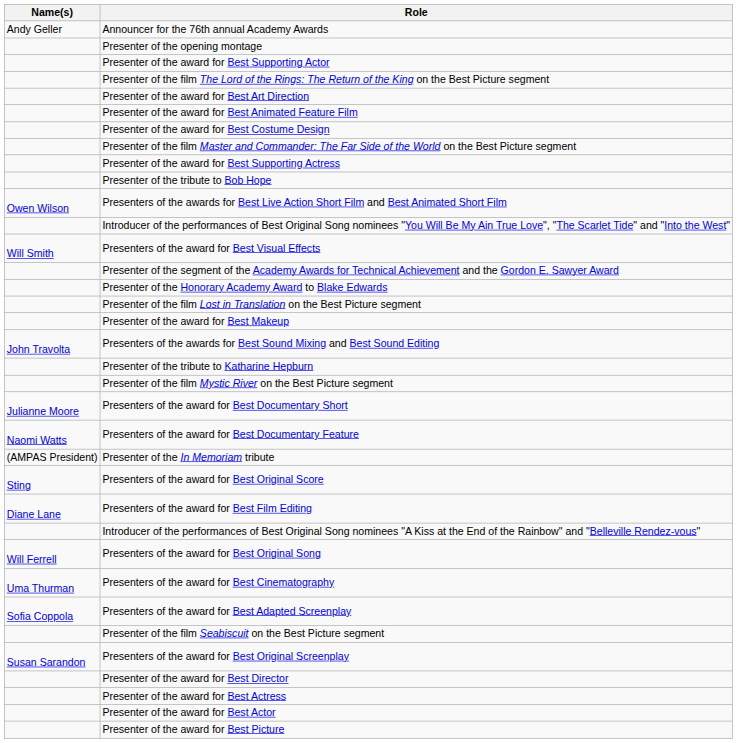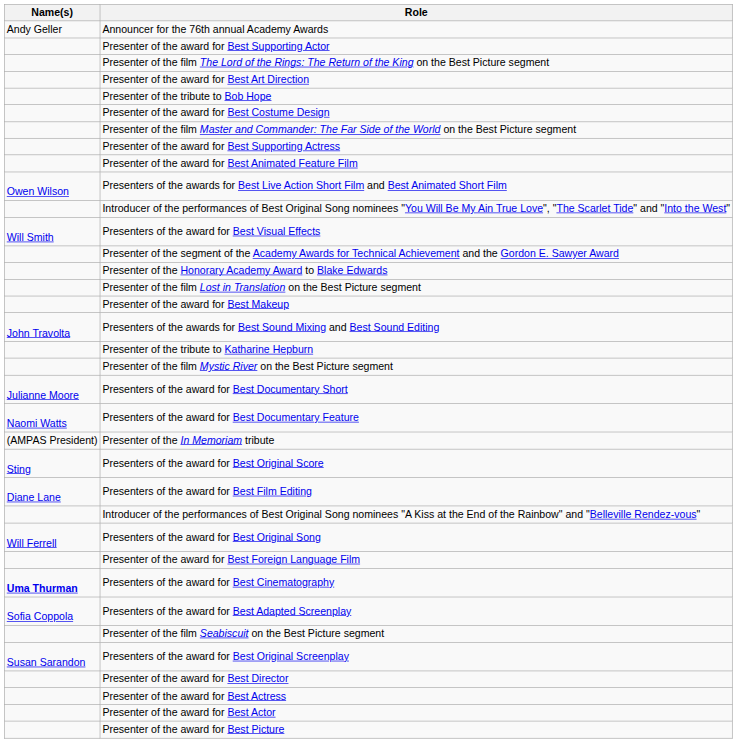 <table class="wikitable sortable">
 <tr>
 <th>Name(s)</th>
 <th>Role</th>
 </tr>
 <tr>
 <td>Andy Geller</td>
 <td>Announcer for the 76th annual Academy Awards</td>
-</tr>
-<tr>
-<td></td>
-<td>Presenter of the opening montage</td>
 </tr>
 <tr>
 <td></td>
 <td>Presenter of the award for <a href='#'>Best Supporting Actor</a></td>
 </tr>
 <tr>
 <td></td>
 <td>Presenter of the film <em><a href='#'>The Lord of the Rings: The Return of the King</a></em> on the Best Picture segment</td>
 </tr>
 <tr>
 <td></td>
 <td>Presenter of the award for <a href='#'>Best Art Direction</a></td>
 </tr>
 <tr>
 <td></td>
-<td>Presenter of the award for <a href='#'>Best Animated Feature Film</a></td>
+<td>Presenter of the tribute to <a href='#'>Bob Hope</a></td>
 </tr>
 <tr>
 <td></td>
 <td>Presenter of the award for <a href='#'>Best Costume Design</a></td>
 </tr>
 <tr>
 <td></td>
 <td>Presenter of the film <em><a href='#'>Master and Commander: The Far Side of the World</a></em> on the Best Picture segment</td>
 </tr>
 <tr>
 <td></td>
 <td>Presenter of the award for <a href='#'>Best Supporting Actress</a></td>
 </tr>
 <tr>
 <td></td>
-<td>Presenter of the tribute to <a href='#'>Bob Hope</a></td>
+<td>Presenter of the award for <a href='#'>Best Animated Feature Film</a></td>
 </tr>
 <tr>
 <td><br><a href='#'>Owen Wilson</a></td>
 <td>Presenters of the awards for <a href='#'>Best Live Action Short Film</a> and <a href='#'>Best Animated Short Film</a></td>
 </tr>
 <tr>
 <td></td>
 <td>Introducer of the performances of Best Original Song nominees "<a href='#'>You Will Be My Ain True Love</a>", "<a href='#'>The Scarlet Tide</a>" and "<a href='#'>Into the West</a>"</td>
 </tr>
 <tr>
 <td><br><a href='#'>Will Smith</a></td>
 <td>Presenters of the award for <a href='#'>Best Visual Effects</a></td>
 </tr>
 <tr>
 <td></td>
 <td>Presenter of the segment of the <a href='#'>Academy Awards for Technical Achievement</a> and the <a href='#'>Gordon E. Sawyer Award</a></td>
 </tr>
 <tr>
 <td></td>
 <td>Presenter of the <a href='#'>Honorary Academy Award</a> to <a href='#'>Blake Edwards</a></td>
 </tr>
 <tr>
 <td></td>
 <td>Presenter of the film <em><a href='#'>Lost in Translation</a></em> on the Best Picture segment</td>
 </tr>
 <tr>
 <td></td>
 <td>Presenter of the award for <a href='#'>Best Makeup</a></td>
 </tr>
 <tr>
 <td><br><a href='#'>John Travolta</a></td>
 <td>Presenters of the awards for <a href='#'>Best Sound Mixing</a> and <a href='#'>Best Sound Editing</a></td>
 </tr>
 <tr>
 <td></td>
 <td>Presenter of the tribute to <a href='#'>Katharine Hepburn</a></td>
 </tr>
 <tr>
 <td></td>
 <td>Presenter of the film <em><a href='#'>Mystic River</a></em> on the Best Picture segment</td>
 </tr>
 <tr>
 <td><br><a href='#'>Julianne Moore</a></td>
 <td>Presenters of the award for <a href='#'>Best Documentary Short</a></td>
 </tr>
 <tr>
 <td><br><a href='#'>Naomi Watts</a></td>
 <td>Presenters of the award for <a href='#'>Best Documentary Feature</a></td>
 </tr>
 <tr>
 <td> (AMPAS President)</td>
 <td>Presenter of the <em><a href='#'>In Memoriam</a></em> tribute</td>
 </tr>
 <tr>
 <td><br><a href='#'>Sting</a></td>
 <td>Presenters of the award for <a href='#'>Best Original Score</a></td>
 </tr>
 <tr>
 <td><br><a href='#'>Diane Lane</a></td>
 <td>Presenters of the award for <a href='#'>Best Film Editing</a></td>
 </tr>
 <tr>
 <td></td>
 <td>Introducer of the performances of Best Original Song nominees "A Kiss at the End of the Rainbow" and "<a href='#'>Belleville Rendez-vous</a>"</td>
 </tr>
 <tr>
 <td><br><a href='#'>Will Ferrell</a></td>
 <td>Presenters of the award for <a href='#'>Best Original Song</a></td>
 </tr>
 <tr>
-<td><br><a href='#'>Uma Thurman</a></td>
+<td></td>
+<td>Presenter of the award for <a href='#'>Best Foreign Language Film</a></td>
+</tr>
+<tr>
+<td><strong><br><a href='#'>Uma Thurman</a></strong></td>
 <td>Presenters of the award for <a href='#'>Best Cinematography</a></td>
 </tr>
 <tr>
 <td><br><a href='#'>Sofia Coppola</a></td>
 <td>Presenters of the award for <a href='#'>Best Adapted Screenplay</a></td>
 </tr>
 <tr>
 <td></td>
 <td>Presenter of the film <em><a href='#'>Seabiscuit</a></em> on the Best Picture segment</td>
 </tr>
 <tr>
 <td><br><a href='#'>Susan Sarandon</a></td>
 <td>Presenters of the award for <a href='#'>Best Original Screenplay</a></td>
 </tr>
 <tr>
 <td></td>
 <td>Presenter of the award for <a href='#'>Best Director</a></td>
 </tr>
 <tr>
 <td></td>
 <td>Presenter of the award for <a href='#'>Best Actress</a></td>
 </tr>
 <tr>
 <td></td>
 <td>Presenter of the award for <a href='#'>Best Actor</a></td>
 </tr>
 <tr>
 <td></td>
 <td>Presenter of the award for <a href='#'>Best Picture</a></td>
 </tr>
 </table>
